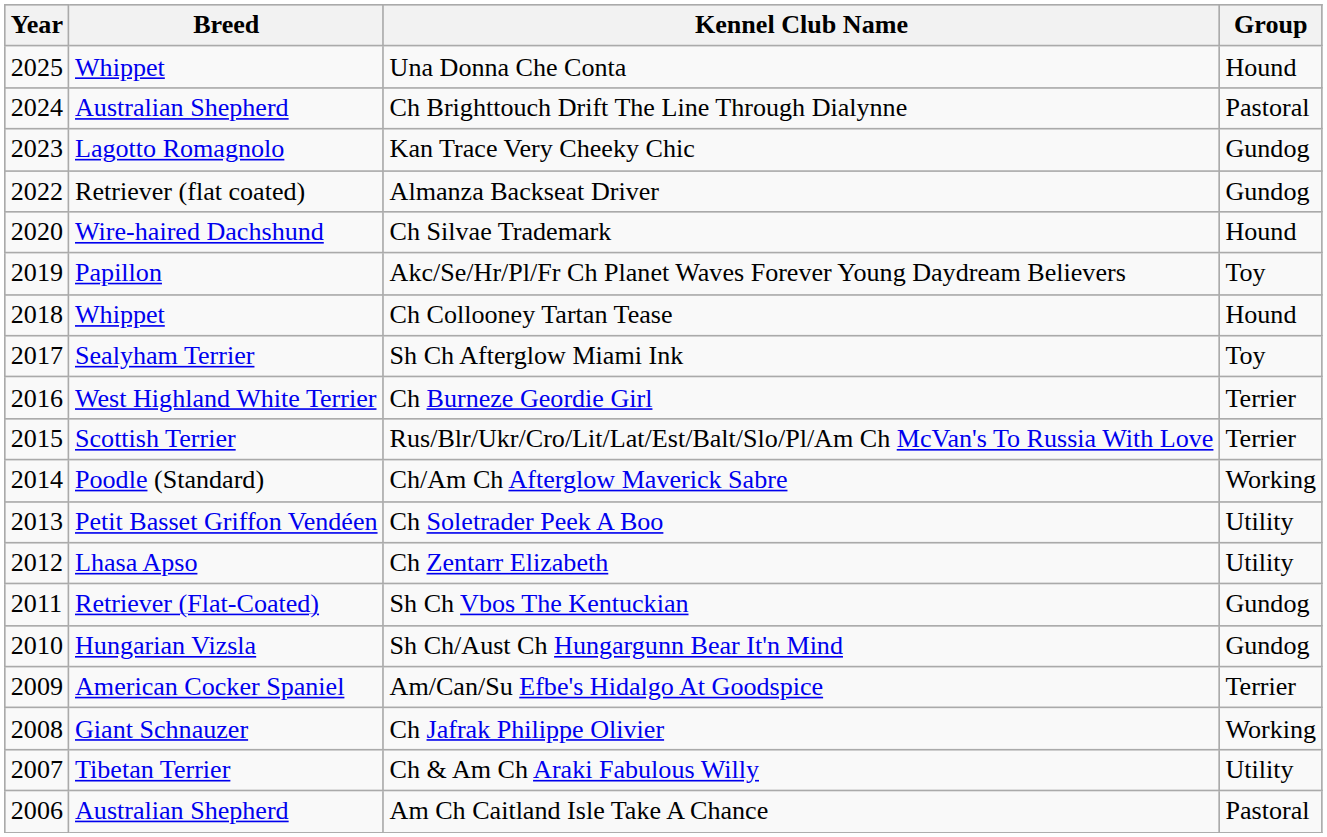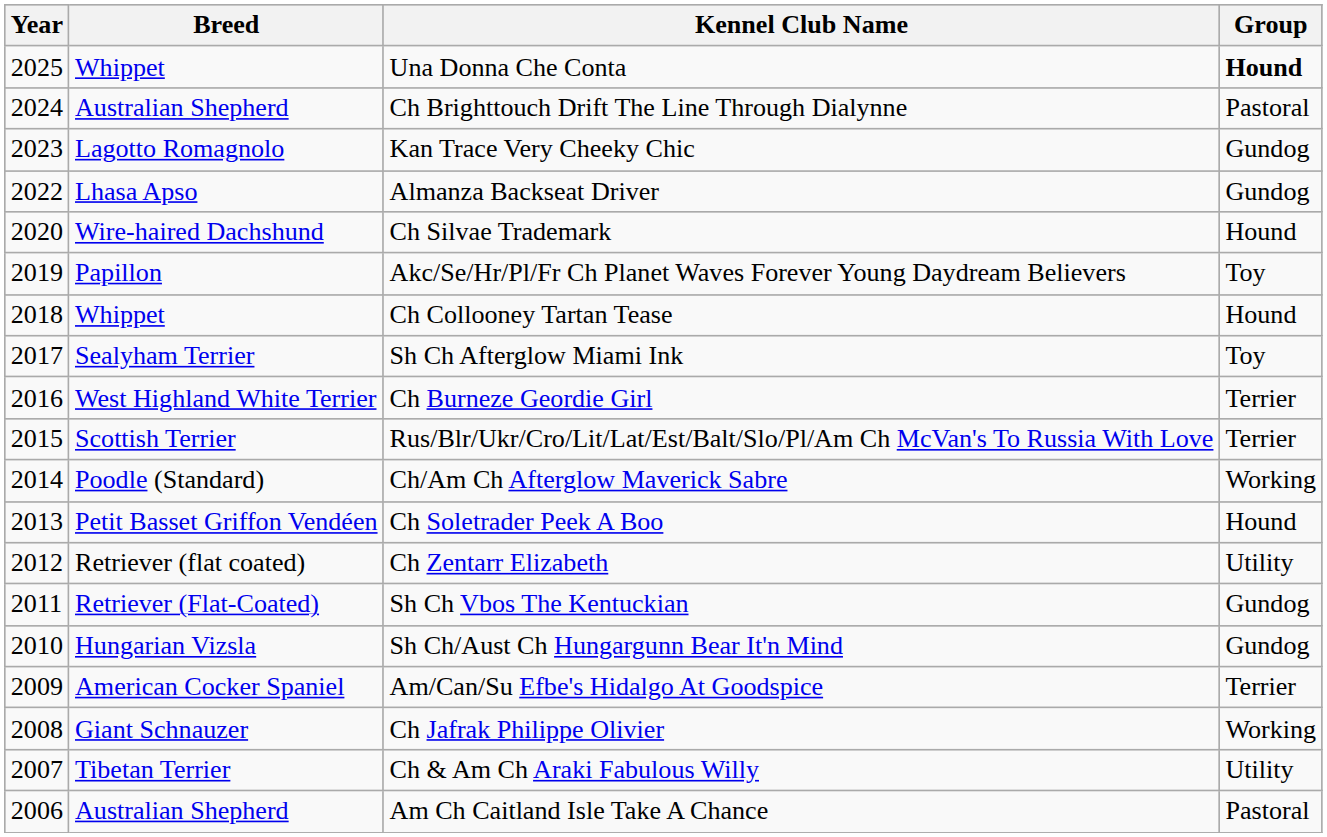 <table class="wikitable">
 <tr>
 <th>Year</th>
 <th>Breed</th>
 <th>Kennel Club Name</th>
 <th>Group</th>
 </tr>
 <tr>
 <td>2025</td>
 <td><a href='#'>Whippet</a></td>
 <td>Una Donna Che Conta</td>
-<td>Hound</td>
+<td><strong>Hound</strong></td>
 </tr>
 <tr>
 <td>2024</td>
 <td><a href='#'>Australian Shepherd</a></td>
 <td>Ch Brighttouch Drift The Line Through Dialynne</td>
 <td>Pastoral</td>
 </tr>
 <tr>
 <td>2023</td>
 <td><a href='#'>Lagotto Romagnolo</a></td>
 <td>Kan Trace Very Cheeky Chic</td>
 <td>Gundog</td>
 </tr>
 <tr>
 <td>2022</td>
-<td>Retriever (flat coated)</td>
+<td><a href='#'>Lhasa Apso</a></td>
 <td>Almanza Backseat Driver</td>
 <td>Gundog</td>
 </tr>
 <tr>
 <td>2020</td>
 <td><a href='#'>Wire-haired Dachshund</a></td>
 <td>Ch Silvae Trademark</td>
 <td>Hound</td>
 </tr>
 <tr>
 <td>2019</td>
 <td><a href='#'>Papillon</a></td>
 <td>Akc/Se/Hr/Pl/Fr Ch Planet Waves Forever Young Daydream Believers</td>
 <td>Toy</td>
 </tr>
 <tr>
 <td>2018</td>
 <td><a href='#'>Whippet</a></td>
 <td>Ch Collooney Tartan Tease</td>
 <td>Hound</td>
 </tr>
 <tr>
 <td>2017</td>
 <td><a href='#'>Sealyham Terrier</a></td>
 <td>Sh Ch Afterglow Miami Ink</td>
 <td>Toy</td>
 </tr>
 <tr>
 <td>2016</td>
 <td><a href='#'>West Highland White Terrier</a></td>
 <td>Ch <a href='#'>Burneze Geordie Girl</a></td>
 <td>Terrier</td>
 </tr>
 <tr>
 <td>2015</td>
 <td><a href='#'>Scottish Terrier</a></td>
 <td>Rus/Blr/Ukr/Cro/Lit/Lat/Est/Balt/Slo/Pl/Am Ch <a href='#'>McVan's To Russia With Love</a></td>
 <td>Terrier</td>
 </tr>
 <tr>
 <td>2014</td>
 <td><a href='#'>Poodle</a> (Standard)</td>
 <td>Ch/Am Ch <a href='#'>Afterglow Maverick Sabre</a></td>
 <td>Working</td>
 </tr>
 <tr>
 <td>2013</td>
 <td><a href='#'>Petit Basset Griffon Vendéen</a></td>
 <td>Ch <a href='#'>Soletrader Peek A Boo</a></td>
-<td>Utility</td>
+<td>Hound</td>
 </tr>
 <tr>
 <td>2012</td>
-<td><a href='#'>Lhasa Apso</a></td>
+<td>Retriever (flat coated)</td>
 <td>Ch <a href='#'>Zentarr Elizabeth</a></td>
 <td>Utility</td>
 </tr>
 <tr>
 <td>2011</td>
 <td><a href='#'>Retriever (Flat-Coated)</a></td>
 <td>Sh Ch <a href='#'>Vbos The Kentuckian</a></td>
 <td>Gundog</td>
 </tr>
 <tr>
 <td>2010</td>
 <td><a href='#'>Hungarian Vizsla</a></td>
 <td>Sh Ch/Aust Ch <a href='#'>Hungargunn Bear It'n Mind</a></td>
 <td>Gundog</td>
 </tr>
 <tr>
 <td>2009</td>
 <td><a href='#'>American Cocker Spaniel</a></td>
 <td>Am/Can/Su <a href='#'>Efbe's Hidalgo At Goodspice</a></td>
 <td>Terrier</td>
 </tr>
 <tr>
 <td>2008</td>
 <td><a href='#'>Giant Schnauzer</a></td>
 <td>Ch <a href='#'>Jafrak Philippe Olivier</a></td>
 <td>Working</td>
 </tr>
 <tr>
 <td>2007</td>
 <td><a href='#'>Tibetan Terrier</a></td>
 <td>Ch & Am Ch <a href='#'>Araki Fabulous Willy</a></td>
 <td>Utility</td>
 </tr>
 <tr>
 <td>2006</td>
 <td><a href='#'>Australian Shepherd</a></td>
 <td>Am Ch Caitland Isle Take A Chance</td>
 <td>Pastoral</td>
 </tr>
 </table>
